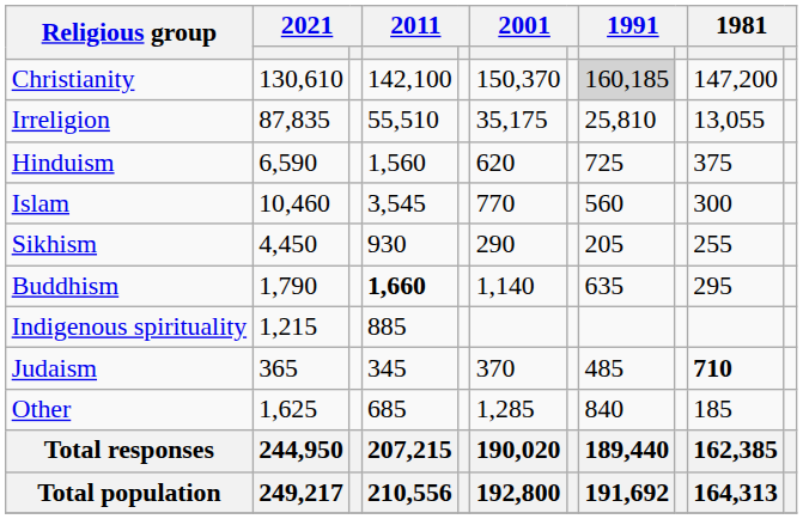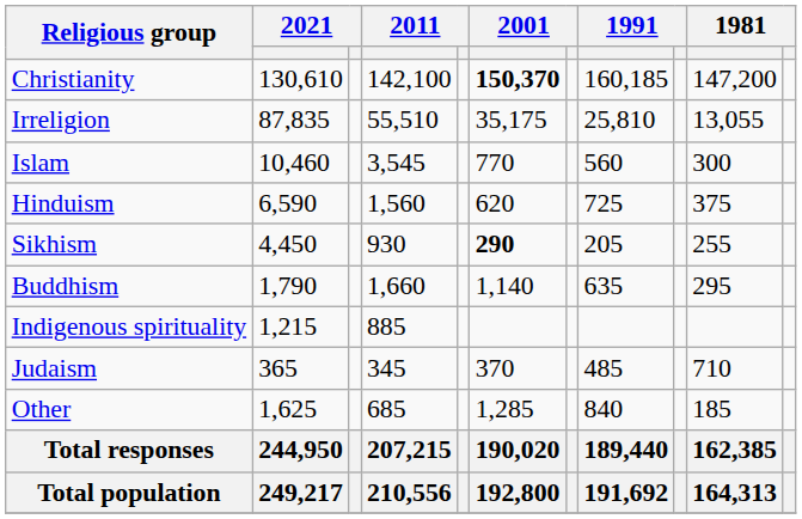 <table class="wikitable collapsible sortable">
 <tr>
 <th rowspan="2"><a href='#'>Religious</a> group</th>
 <th colspan="2"><a href='#'>2021</a></th>
 <th colspan="2"><a href='#'>2011</a></th>
 <th colspan="2"><a href='#'>2001</a></th>
 <th colspan="2"><a href='#'>1991</a></th>
 <th colspan="2">1981</th>
 </tr>
 <tr>
 <th><a href='#'></a></th>
 <th></th>
 <th></th>
 <th></th>
 <th></th>
 <th></th>
 <th></th>
 <th></th>
 <th></th>
 <th></th>
 </tr>
 <tr>
 <td><a href='#'>Christianity</a> </td>
 <td>130,610</td>
 <td></td>
 <td>142,100</td>
 <td></td>
-<td>150,370</td>
+<td><strong>150,370</strong></td>
 <td></td>
-<td style="background: lightgrey;">160,185</td>
+<td>160,185</td>
 <td></td>
 <td>147,200</td>
 <td></td>
 </tr>
 <tr>
 <td><a href='#'>Irreligion</a></td>
 <td>87,835</td>
 <td></td>
 <td>55,510</td>
 <td></td>
 <td>35,175</td>
 <td></td>
 <td>25,810</td>
 <td></td>
 <td>13,055</td>
 <td></td>
 </tr>
 <tr>
+<td><a href='#'>Islam</a> </td>
+<td>10,460</td>
+<td></td>
+<td>3,545</td>
+<td></td>
+<td>770</td>
+<td></td>
+<td>560</td>
+<td></td>
+<td>300</td>
+<td></td>
+</tr>
+<tr>
 <td><a href='#'>Hinduism</a> </td>
 <td>6,590</td>
 <td></td>
 <td>1,560</td>
 <td></td>
 <td>620</td>
 <td></td>
 <td>725</td>
 <td></td>
 <td>375</td>
 <td></td>
 </tr>
 <tr>
-<td><a href='#'>Islam</a> </td>
-<td>10,460</td>
-<td></td>
-<td>3,545</td>
-<td></td>
-<td>770</td>
-<td></td>
-<td>560</td>
-<td></td>
-<td>300</td>
-<td></td>
-</tr>
-<tr>
 <td><a href='#'>Sikhism</a> </td>
 <td>4,450</td>
 <td></td>
 <td>930</td>
 <td></td>
-<td>290</td>
+<td><strong>290</strong></td>
 <td></td>
 <td>205</td>
 <td></td>
 <td>255</td>
 <td></td>
 </tr>
 <tr>
 <td><a href='#'>Buddhism</a> </td>
 <td>1,790</td>
 <td></td>
-<td><strong>1,660</strong></td>
+<td>1,660</td>
 <td></td>
 <td>1,140</td>
 <td></td>
 <td>635</td>
 <td></td>
 <td>295</td>
 <td></td>
 </tr>
 <tr>
 <td><a href='#'>Indigenous spirituality</a></td>
 <td>1,215</td>
 <td></td>
 <td>885</td>
 <td></td>
 <td></td>
 <td></td>
 <td></td>
 <td></td>
 <td></td>
 <td></td>
 </tr>
 <tr>
 <td><a href='#'>Judaism</a> </td>
 <td>365</td>
 <td></td>
 <td>345</td>
 <td></td>
 <td>370</td>
 <td></td>
 <td>485</td>
 <td></td>
-<td><strong>710</strong></td>
+<td>710</td>
 <td></td>
 </tr>
 <tr>
 <td><a href='#'>Other</a></td>
 <td>1,625</td>
 <td></td>
 <td>685</td>
 <td></td>
 <td>1,285</td>
 <td></td>
 <td>840</td>
 <td></td>
 <td>185</td>
 <td></td>
 </tr>
 <tr>
 <th>Total responses</th>
 <th>244,950</th>
 <th></th>
 <th>207,215</th>
 <th></th>
 <th>190,020</th>
 <th></th>
 <th>189,440</th>
 <th></th>
 <th>162,385</th>
 <th></th>
 </tr>
 <tr class="sortbottom">
 <th>Total population</th>
 <th>249,217</th>
 <th></th>
 <th>210,556</th>
 <th></th>
 <th>192,800</th>
 <th></th>
 <th>191,692</th>
 <th></th>
 <th>164,313</th>
 <th></th>
 </tr>
 <tr class="sortbottom">
 </tr>
 </table>
